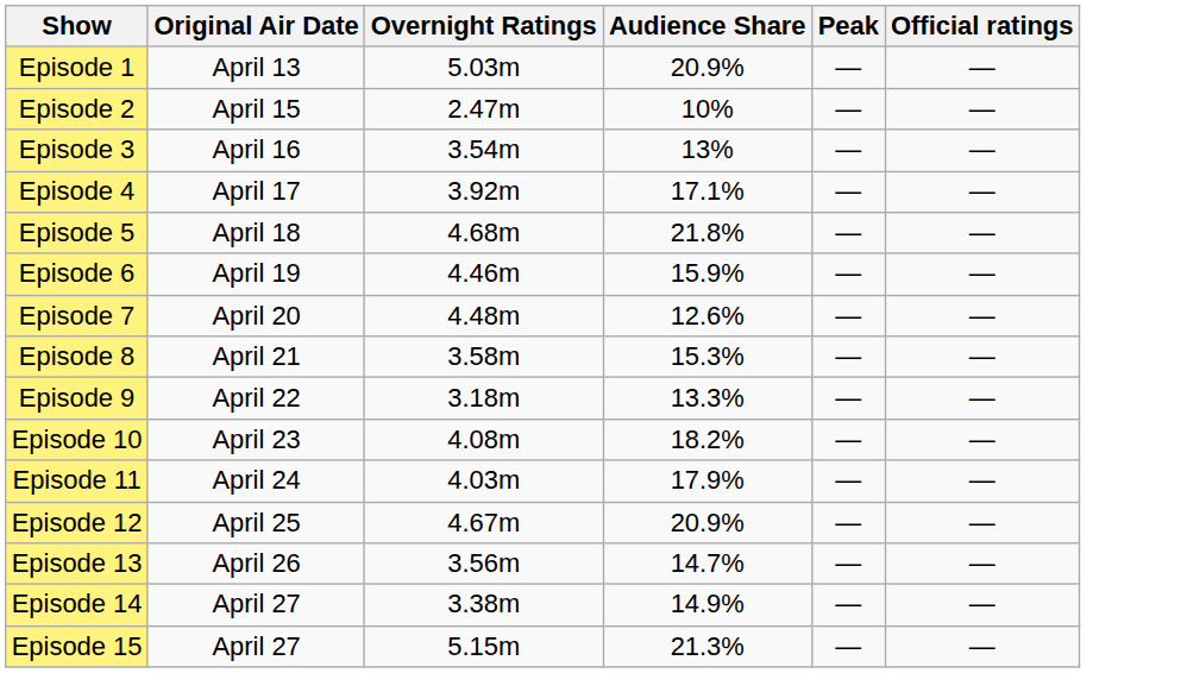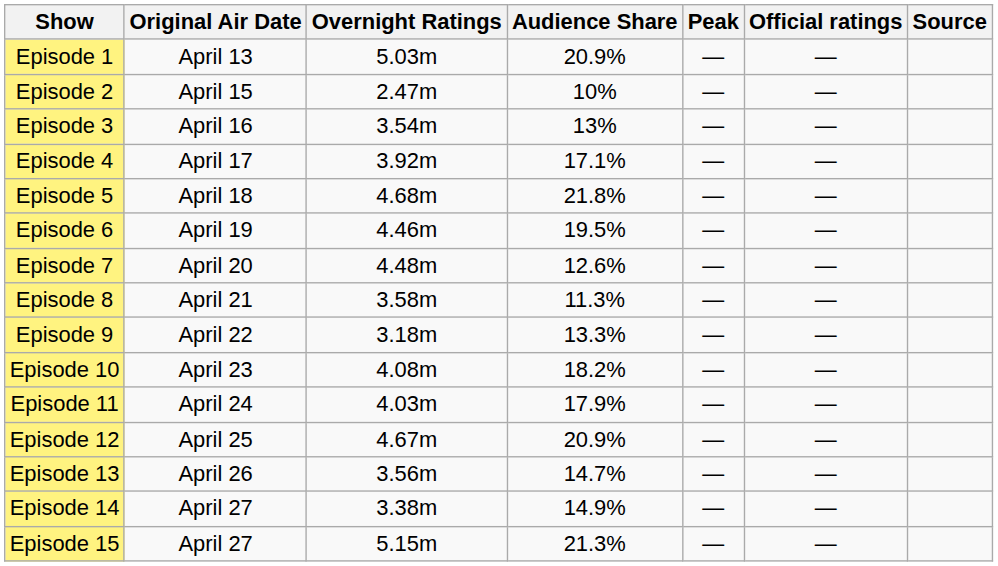 <table class="wikitable" style="text-align:center">
 <tr>
 <th>Show</th>
 <th>Original Air Date</th>
 <th>Overnight Ratings</th>
 <th>Audience Share</th>
 <th>Peak</th>
 <th>Official ratings</th>
+<th>Source</th>
 </tr>
 <tr>
 <td style="background:#FFF380">Episode 1</td>
 <td>April 13</td>
 <td>5.03m</td>
 <td>20.9%</td>
 <td>—</td>
 <td>—</td>
+<td></td>
 </tr>
 <tr>
 <td style="background:#FFF380">Episode 2</td>
 <td>April 15</td>
 <td>2.47m</td>
 <td>10%</td>
 <td>—</td>
 <td>—</td>
+<td></td>
 </tr>
 <tr>
 <td style="background:#FFF380">Episode 3</td>
 <td>April 16</td>
 <td>3.54m</td>
 <td>13%</td>
 <td>—</td>
 <td>—</td>
+<td></td>
 </tr>
 <tr>
 <td style="background:#FFF380">Episode 4</td>
 <td>April 17</td>
 <td>3.92m</td>
 <td>17.1%</td>
 <td>—</td>
 <td>—</td>
+<td></td>
 </tr>
 <tr>
 <td style="background:#FFF380">Episode 5</td>
 <td>April 18</td>
 <td>4.68m</td>
 <td>21.8%</td>
 <td>—</td>
 <td>—</td>
+<td></td>
 </tr>
 <tr>
 <td style="background:#FFF380">Episode 6</td>
 <td>April 19</td>
 <td>4.46m</td>
-<td>15.9%</td>
+<td>19.5%</td>
 <td>—</td>
 <td>—</td>
+<td></td>
 </tr>
 <tr>
 <td style="background:#FFF380">Episode 7</td>
 <td>April 20</td>
 <td>4.48m</td>
 <td>12.6%</td>
 <td>—</td>
 <td>—</td>
+<td></td>
 </tr>
 <tr>
 <td style="background:#FFF380">Episode 8</td>
 <td>April 21</td>
 <td>3.58m</td>
-<td>15.3%</td>
+<td>11.3%</td>
 <td>—</td>
 <td>—</td>
+<td></td>
 </tr>
 <tr>
 <td style="background:#FFF380">Episode 9</td>
 <td>April 22</td>
 <td>3.18m</td>
 <td>13.3%</td>
 <td>—</td>
 <td>—</td>
+<td></td>
 </tr>
 <tr>
 <td style="background:#FFF380">Episode 10</td>
 <td>April 23</td>
 <td>4.08m</td>
 <td>18.2%</td>
 <td>—</td>
 <td>—</td>
+<td></td>
 </tr>
 <tr>
 <td style="background:#FFF380">Episode 11</td>
 <td>April 24</td>
 <td>4.03m</td>
 <td>17.9%</td>
 <td>—</td>
 <td>—</td>
+<td></td>
 </tr>
 <tr>
 <td style="background:#FFF380">Episode 12</td>
 <td>April 25</td>
 <td>4.67m</td>
 <td>20.9%</td>
 <td>—</td>
 <td>—</td>
+<td></td>
 </tr>
 <tr>
 <td style="background:#FFF380">Episode 13</td>
 <td>April 26</td>
 <td>3.56m</td>
 <td>14.7%</td>
 <td>—</td>
 <td>—</td>
+<td></td>
 </tr>
 <tr>
 <td style="background:#FFF380">Episode 14</td>
 <td>April 27</td>
 <td>3.38m</td>
 <td>14.9%</td>
 <td>—</td>
 <td>—</td>
+<td></td>
 </tr>
 <tr>
 <td style="background:#FFF380">Episode 15</td>
 <td>April 27</td>
 <td>5.15m</td>
 <td>21.3%</td>
 <td>—</td>
 <td>—</td>
+<td></td>
 </tr>
 </table>
